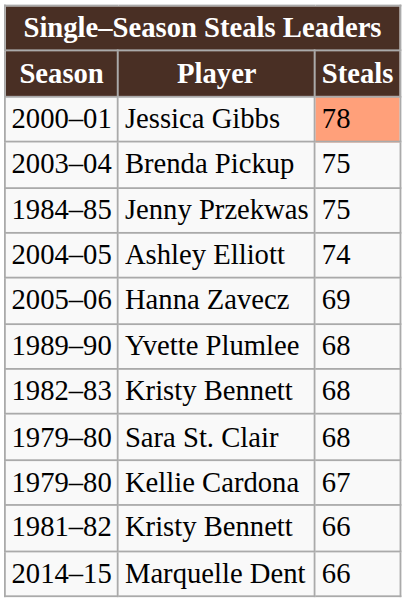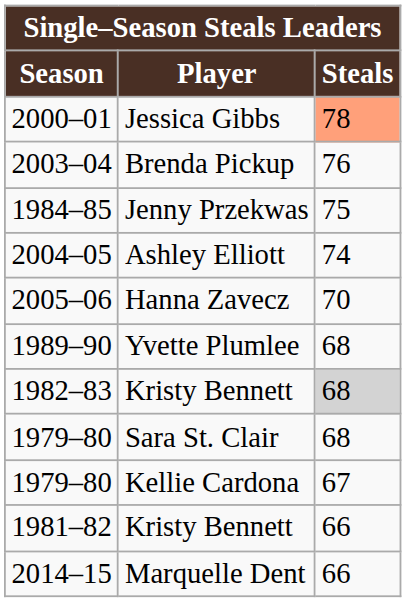 <table class="wikitable" style="float:left; margin-right:1em">
 <tr>
 <th style="background:#492f24; color:white;" colspan=6>Single–Season Steals Leaders</th>
 </tr>
 <tr>
 <th style="background:#492f24; color:white">Season</th>
 <th style="background:#492f24; color:white">Player</th>
 <th style="background:#492f24; color:white">Steals</th>
 </tr>
 <tr>
 <td>2000–01</td>
 <td>Jessica Gibbs</td>
 <td style="background: lightsalmon;">78</td>
 </tr>
 <tr>
 <td>2003–04</td>
 <td>Brenda Pickup</td>
-<td>75</td>
+<td>76</td>
 </tr>
 <tr>
 <td>1984–85</td>
 <td>Jenny Przekwas</td>
 <td>75</td>
 </tr>
 <tr>
 <td>2004–05</td>
 <td>Ashley Elliott</td>
 <td>74</td>
 </tr>
 <tr>
 <td>2005–06</td>
 <td>Hanna Zavecz</td>
-<td>69</td>
+<td>70</td>
 </tr>
 <tr>
 <td>1989–90</td>
 <td>Yvette Plumlee</td>
 <td>68</td>
 </tr>
 <tr>
 <td>1982–83</td>
 <td>Kristy Bennett</td>
-<td>68</td>
+<td style="background: lightgrey;">68</td>
 </tr>
 <tr>
 <td>1979–80</td>
 <td>Sara St. Clair</td>
 <td>68</td>
 </tr>
 <tr>
 <td>1979–80</td>
 <td>Kellie Cardona</td>
 <td>67</td>
 </tr>
 <tr>
 <td>1981–82</td>
 <td>Kristy Bennett</td>
 <td>66</td>
 </tr>
 <tr>
 <td>2014–15</td>
 <td>Marquelle Dent</td>
 <td>66</td>
 </tr>
 </table>
